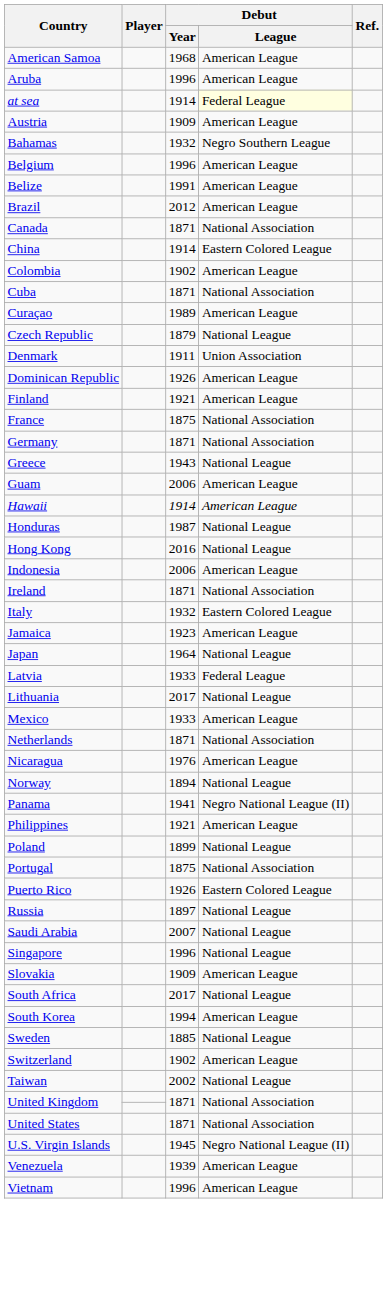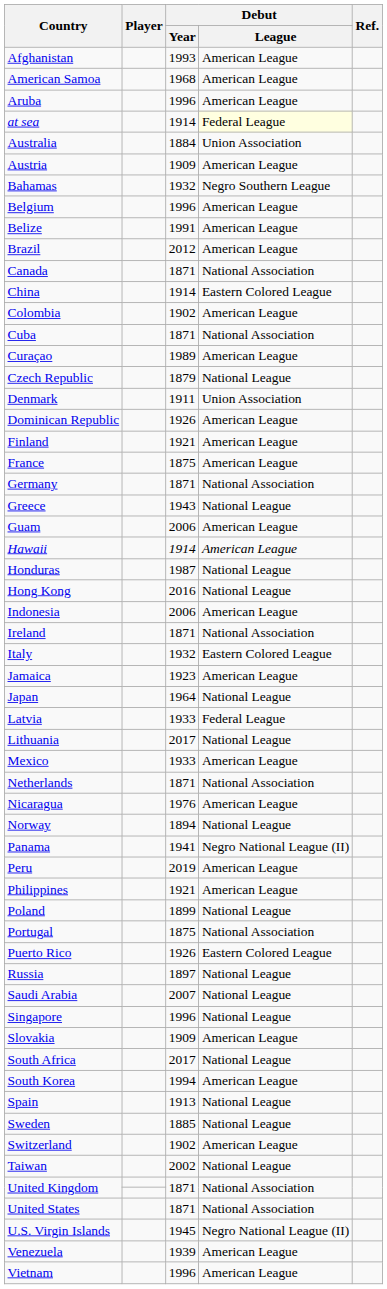 <table class="wikitable sortable" style="text-align:left">
 <tr>
 <th rowspan=2>Country</th>
 <th rowspan=2>Player</th>
 <th colspan=2>Debut</th>
 <th rowspan=2 class=unsortable>Ref.</th>
 </tr>
 <tr>
 <th>Year</th>
 <th>League</th>
+</tr>
+<tr>
+<td><a href='#'>Afghanistan</a></td>
+<td></td>
+<td>1993</td>
+<td>American League</td>
+<td></td>
 </tr>
 <tr>
 <td><a href='#'>American Samoa</a></td>
 <td></td>
 <td>1968</td>
 <td>American League</td>
 <td></td>
 </tr>
 <tr>
 <td><a href='#'>Aruba</a></td>
 <td></td>
 <td>1996</td>
 <td>American League</td>
 <td></td>
 </tr>
 <tr>
 <td><em><a href='#'>at sea</a></em></td>
 <td></td>
 <td>1914</td>
 <td style="background: lightyellow;">Federal League</td>
+<td></td>
+</tr>
+<tr>
+<td><a href='#'>Australia</a></td>
+<td></td>
+<td>1884</td>
+<td>Union Association</td>
 <td></td>
 </tr>
 <tr>
 <td><a href='#'>Austria</a></td>
 <td></td>
 <td>1909</td>
 <td>American League</td>
 <td></td>
 </tr>
 <tr>
 <td><a href='#'>Bahamas</a></td>
 <td></td>
 <td>1932</td>
 <td>Negro Southern League</td>
 <td></td>
 </tr>
 <tr>
 <td><a href='#'>Belgium</a></td>
 <td></td>
 <td>1996</td>
 <td>American League</td>
 <td></td>
 </tr>
 <tr>
 <td><a href='#'>Belize</a></td>
 <td></td>
 <td>1991</td>
 <td>American League</td>
 <td></td>
 </tr>
 <tr>
 <td><a href='#'>Brazil</a></td>
 <td></td>
 <td>2012</td>
 <td>American League</td>
 <td></td>
 </tr>
 <tr>
 <td><a href='#'>Canada</a></td>
 <td></td>
 <td>1871</td>
 <td>National Association</td>
 <td></td>
 </tr>
 <tr>
 <td><a href='#'>China</a></td>
 <td></td>
 <td>1914</td>
 <td>Eastern Colored League</td>
 <td></td>
 </tr>
 <tr>
 <td><a href='#'>Colombia</a></td>
 <td></td>
 <td>1902</td>
 <td>American League</td>
 <td></td>
 </tr>
 <tr>
 <td><a href='#'>Cuba</a></td>
 <td></td>
 <td>1871</td>
 <td>National Association</td>
 <td></td>
 </tr>
 <tr>
 <td><a href='#'>Curaçao</a></td>
 <td></td>
 <td>1989</td>
 <td>American League</td>
 <td></td>
 </tr>
 <tr>
 <td><a href='#'>Czech Republic</a></td>
 <td></td>
 <td>1879</td>
 <td>National League</td>
 <td></td>
 </tr>
 <tr>
 <td><a href='#'>Denmark</a></td>
 <td></td>
 <td>1911</td>
 <td>Union Association</td>
 <td></td>
 </tr>
 <tr>
 <td><a href='#'>Dominican Republic</a></td>
 <td></td>
 <td>1926</td>
 <td>American League</td>
 <td></td>
 </tr>
 <tr>
 <td><a href='#'>Finland</a></td>
 <td></td>
 <td>1921</td>
 <td>American League</td>
 <td></td>
 </tr>
 <tr>
 <td><a href='#'>France</a></td>
 <td></td>
 <td>1875</td>
-<td>National Association</td>
+<td>American League</td>
 <td></td>
 </tr>
 <tr>
 <td><a href='#'>Germany</a></td>
 <td></td>
 <td>1871</td>
 <td>National Association</td>
 <td></td>
 </tr>
 <tr>
 <td><a href='#'>Greece</a></td>
 <td></td>
 <td>1943</td>
 <td>National League</td>
 <td></td>
 </tr>
 <tr>
 <td><a href='#'>Guam</a></td>
 <td></td>
 <td>2006</td>
 <td>American League</td>
 <td></td>
 </tr>
 <tr>
 <td><em><a href='#'>Hawaii</a></em> </td>
 <td><em></em></td>
 <td><em>1914</em></td>
 <td><em>American League</em></td>
 <td></td>
 </tr>
 <tr>
 <td><a href='#'>Honduras</a></td>
 <td></td>
 <td>1987</td>
 <td>National League</td>
 <td></td>
 </tr>
 <tr>
 <td><a href='#'>Hong Kong</a></td>
 <td></td>
 <td>2016</td>
 <td>National League</td>
 <td></td>
 </tr>
 <tr>
 <td><a href='#'>Indonesia</a></td>
 <td></td>
 <td>2006</td>
 <td>American League</td>
 <td></td>
 </tr>
 <tr>
 <td><a href='#'>Ireland</a></td>
 <td></td>
 <td>1871</td>
 <td>National Association</td>
 <td></td>
 </tr>
 <tr>
 <td><a href='#'>Italy</a></td>
 <td></td>
 <td>1932</td>
 <td>Eastern Colored League</td>
 <td></td>
 </tr>
 <tr>
 <td><a href='#'>Jamaica</a></td>
 <td></td>
 <td>1923</td>
 <td>American League</td>
 <td></td>
 </tr>
 <tr>
 <td><a href='#'>Japan</a></td>
 <td></td>
 <td>1964</td>
 <td>National League</td>
 <td></td>
 </tr>
 <tr>
 <td><a href='#'>Latvia</a></td>
 <td></td>
 <td>1933</td>
 <td>Federal League</td>
 <td></td>
 </tr>
 <tr>
 <td><a href='#'>Lithuania</a></td>
 <td></td>
 <td>2017</td>
 <td>National League</td>
 <td></td>
 </tr>
 <tr>
 <td><a href='#'>Mexico</a></td>
 <td></td>
 <td>1933</td>
 <td>American League</td>
 <td></td>
 </tr>
 <tr>
 <td><a href='#'>Netherlands</a></td>
 <td></td>
 <td>1871</td>
 <td>National Association</td>
 <td></td>
 </tr>
 <tr>
 <td><a href='#'>Nicaragua</a></td>
 <td></td>
 <td>1976</td>
 <td>American League</td>
 <td></td>
 </tr>
 <tr>
 <td><a href='#'>Norway</a></td>
 <td></td>
 <td>1894</td>
 <td>National League</td>
 <td></td>
 </tr>
 <tr>
 <td><a href='#'>Panama</a></td>
 <td></td>
 <td>1941</td>
 <td>Negro National League (II)</td>
 <td></td>
 </tr>
 <tr>
+<td><a href='#'>Peru</a></td>
+<td></td>
+<td>2019</td>
+<td>American League</td>
+<td></td>
+</tr>
+<tr>
 <td><a href='#'>Philippines</a></td>
 <td></td>
 <td>1921</td>
 <td>American League</td>
 <td></td>
 </tr>
 <tr>
 <td><a href='#'>Poland</a></td>
 <td></td>
 <td>1899</td>
 <td>National League</td>
 <td></td>
 </tr>
 <tr>
 <td><a href='#'>Portugal</a></td>
 <td></td>
 <td>1875</td>
 <td>National Association</td>
 <td></td>
 </tr>
 <tr>
 <td><a href='#'>Puerto Rico</a></td>
 <td></td>
 <td>1926</td>
 <td>Eastern Colored League</td>
 <td></td>
 </tr>
 <tr>
 <td><a href='#'>Russia</a></td>
 <td></td>
 <td>1897</td>
 <td>National League</td>
 <td></td>
 </tr>
 <tr>
 <td><a href='#'>Saudi Arabia</a></td>
 <td></td>
 <td>2007</td>
 <td>National League</td>
 <td></td>
 </tr>
 <tr>
 <td><a href='#'>Singapore</a></td>
 <td></td>
 <td>1996</td>
 <td>National League</td>
 <td></td>
 </tr>
 <tr>
 <td><a href='#'>Slovakia</a></td>
 <td></td>
 <td>1909</td>
 <td>American League</td>
 <td></td>
 </tr>
 <tr>
 <td><a href='#'>South Africa</a></td>
 <td></td>
 <td>2017</td>
 <td>National League</td>
 <td></td>
 </tr>
 <tr>
 <td><a href='#'>South Korea</a></td>
 <td></td>
 <td>1994</td>
 <td>American League</td>
 <td></td>
 </tr>
 <tr>
+<td><a href='#'>Spain</a></td>
+<td></td>
+<td>1913</td>
+<td>National League</td>
+<td></td>
+</tr>
+<tr>
 <td><a href='#'>Sweden</a></td>
 <td></td>
 <td>1885</td>
 <td>National League</td>
 <td></td>
 </tr>
 <tr>
 <td><a href='#'>Switzerland</a></td>
 <td></td>
 <td>1902</td>
 <td>American League</td>
 <td></td>
 </tr>
 <tr>
 <td><a href='#'>Taiwan</a></td>
 <td></td>
 <td>2002</td>
 <td>National League</td>
 <td></td>
 </tr>
 <tr>
 <td rowspan=2><a href='#'>United Kingdom</a></td>
 <td></td>
 <td rowspan=2>1871</td>
 <td rowspan=2>National Association</td>
 <td rowspan=2></td>
 </tr>
 <tr>
 <td></td>
 </tr>
 <tr>
 <td><a href='#'>United States</a></td>
 <td></td>
 <td>1871</td>
 <td>National Association</td>
 <td></td>
 </tr>
 <tr>
 <td><a href='#'>U.S. Virgin Islands</a></td>
 <td></td>
 <td>1945</td>
 <td>Negro National League (II)</td>
 <td></td>
 </tr>
 <tr>
 <td><a href='#'>Venezuela</a></td>
 <td></td>
 <td>1939</td>
 <td>American League</td>
 <td></td>
 </tr>
 <tr>
 <td><a href='#'>Vietnam</a></td>
 <td></td>
 <td>1996</td>
 <td>American League</td>
 <td></td>
 </tr>
 </table>
